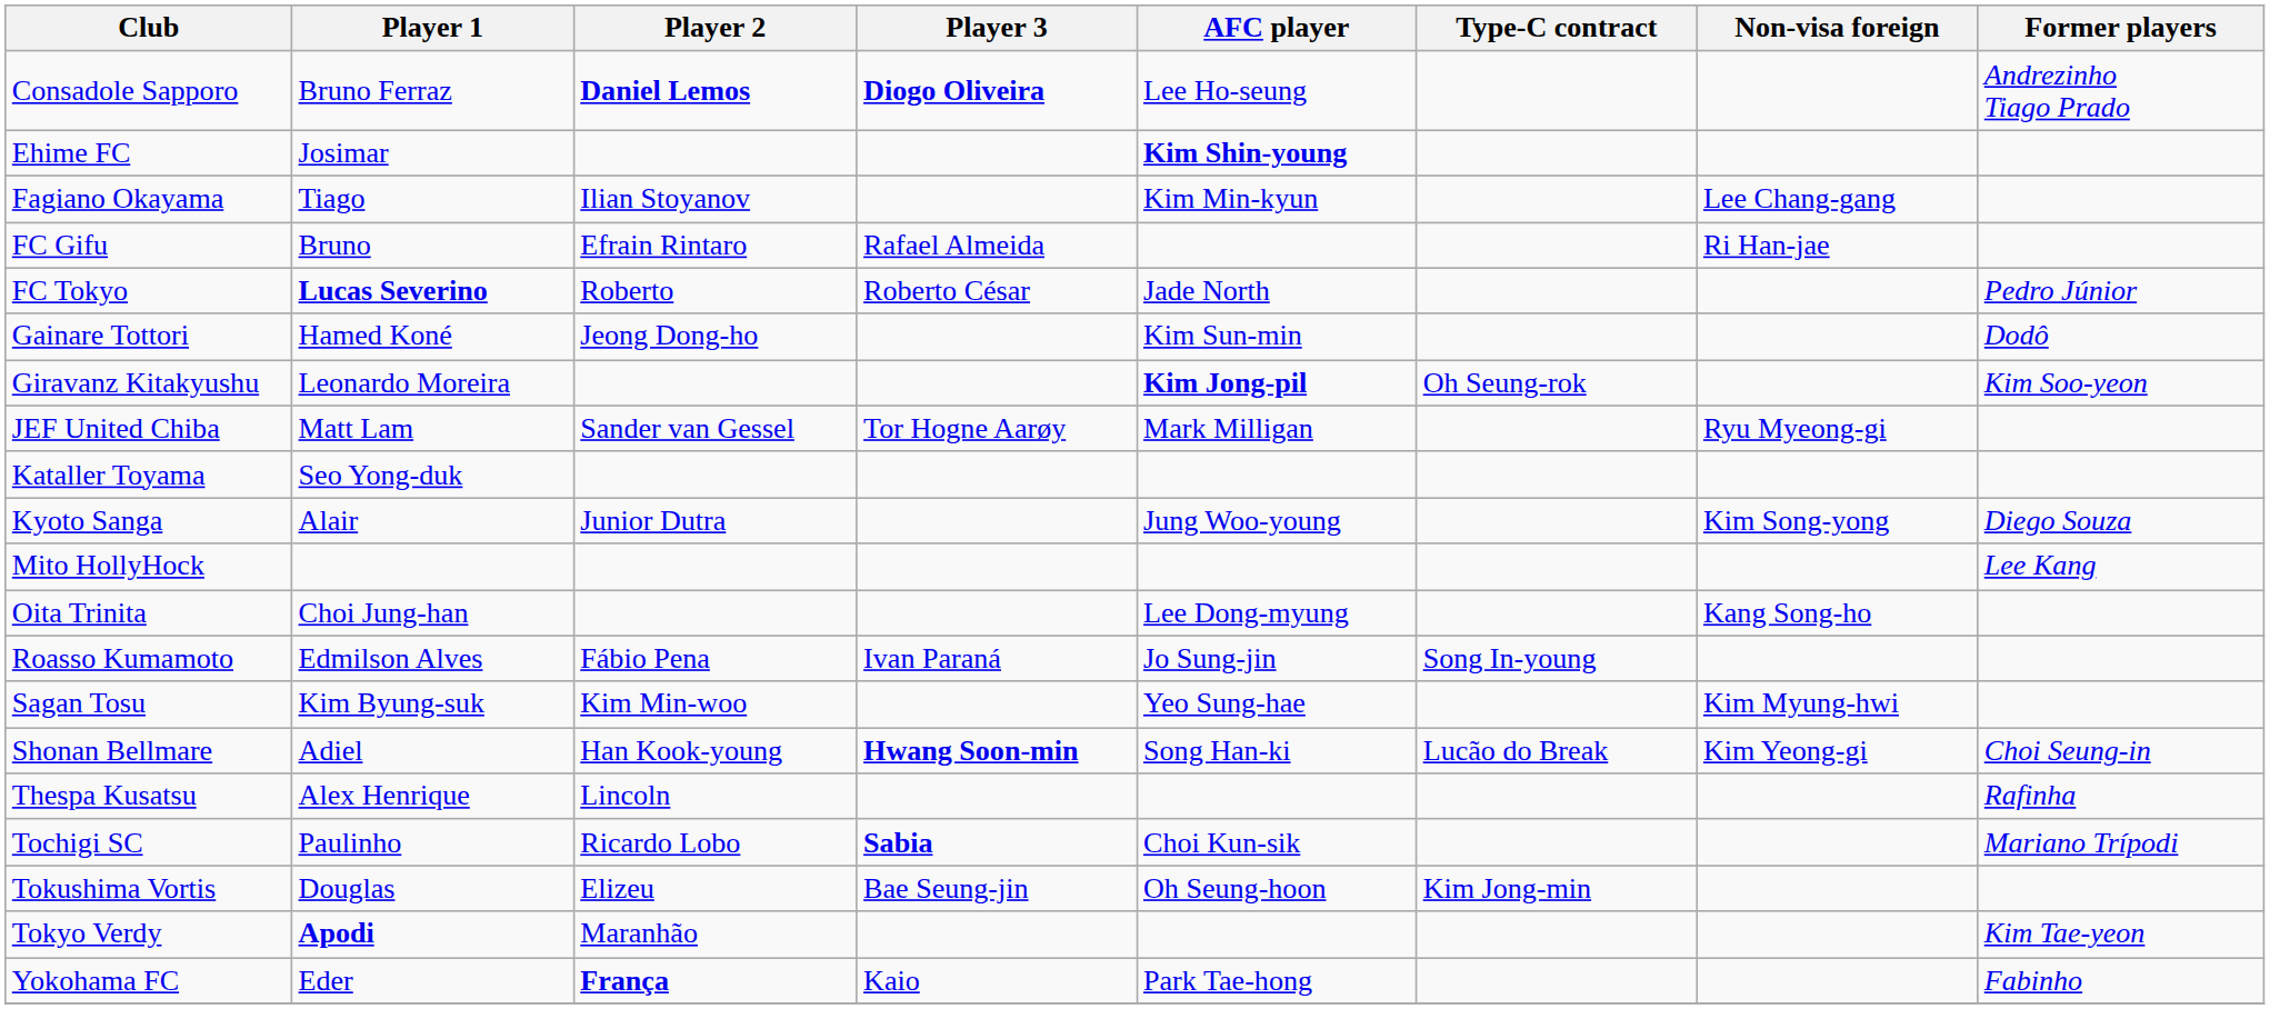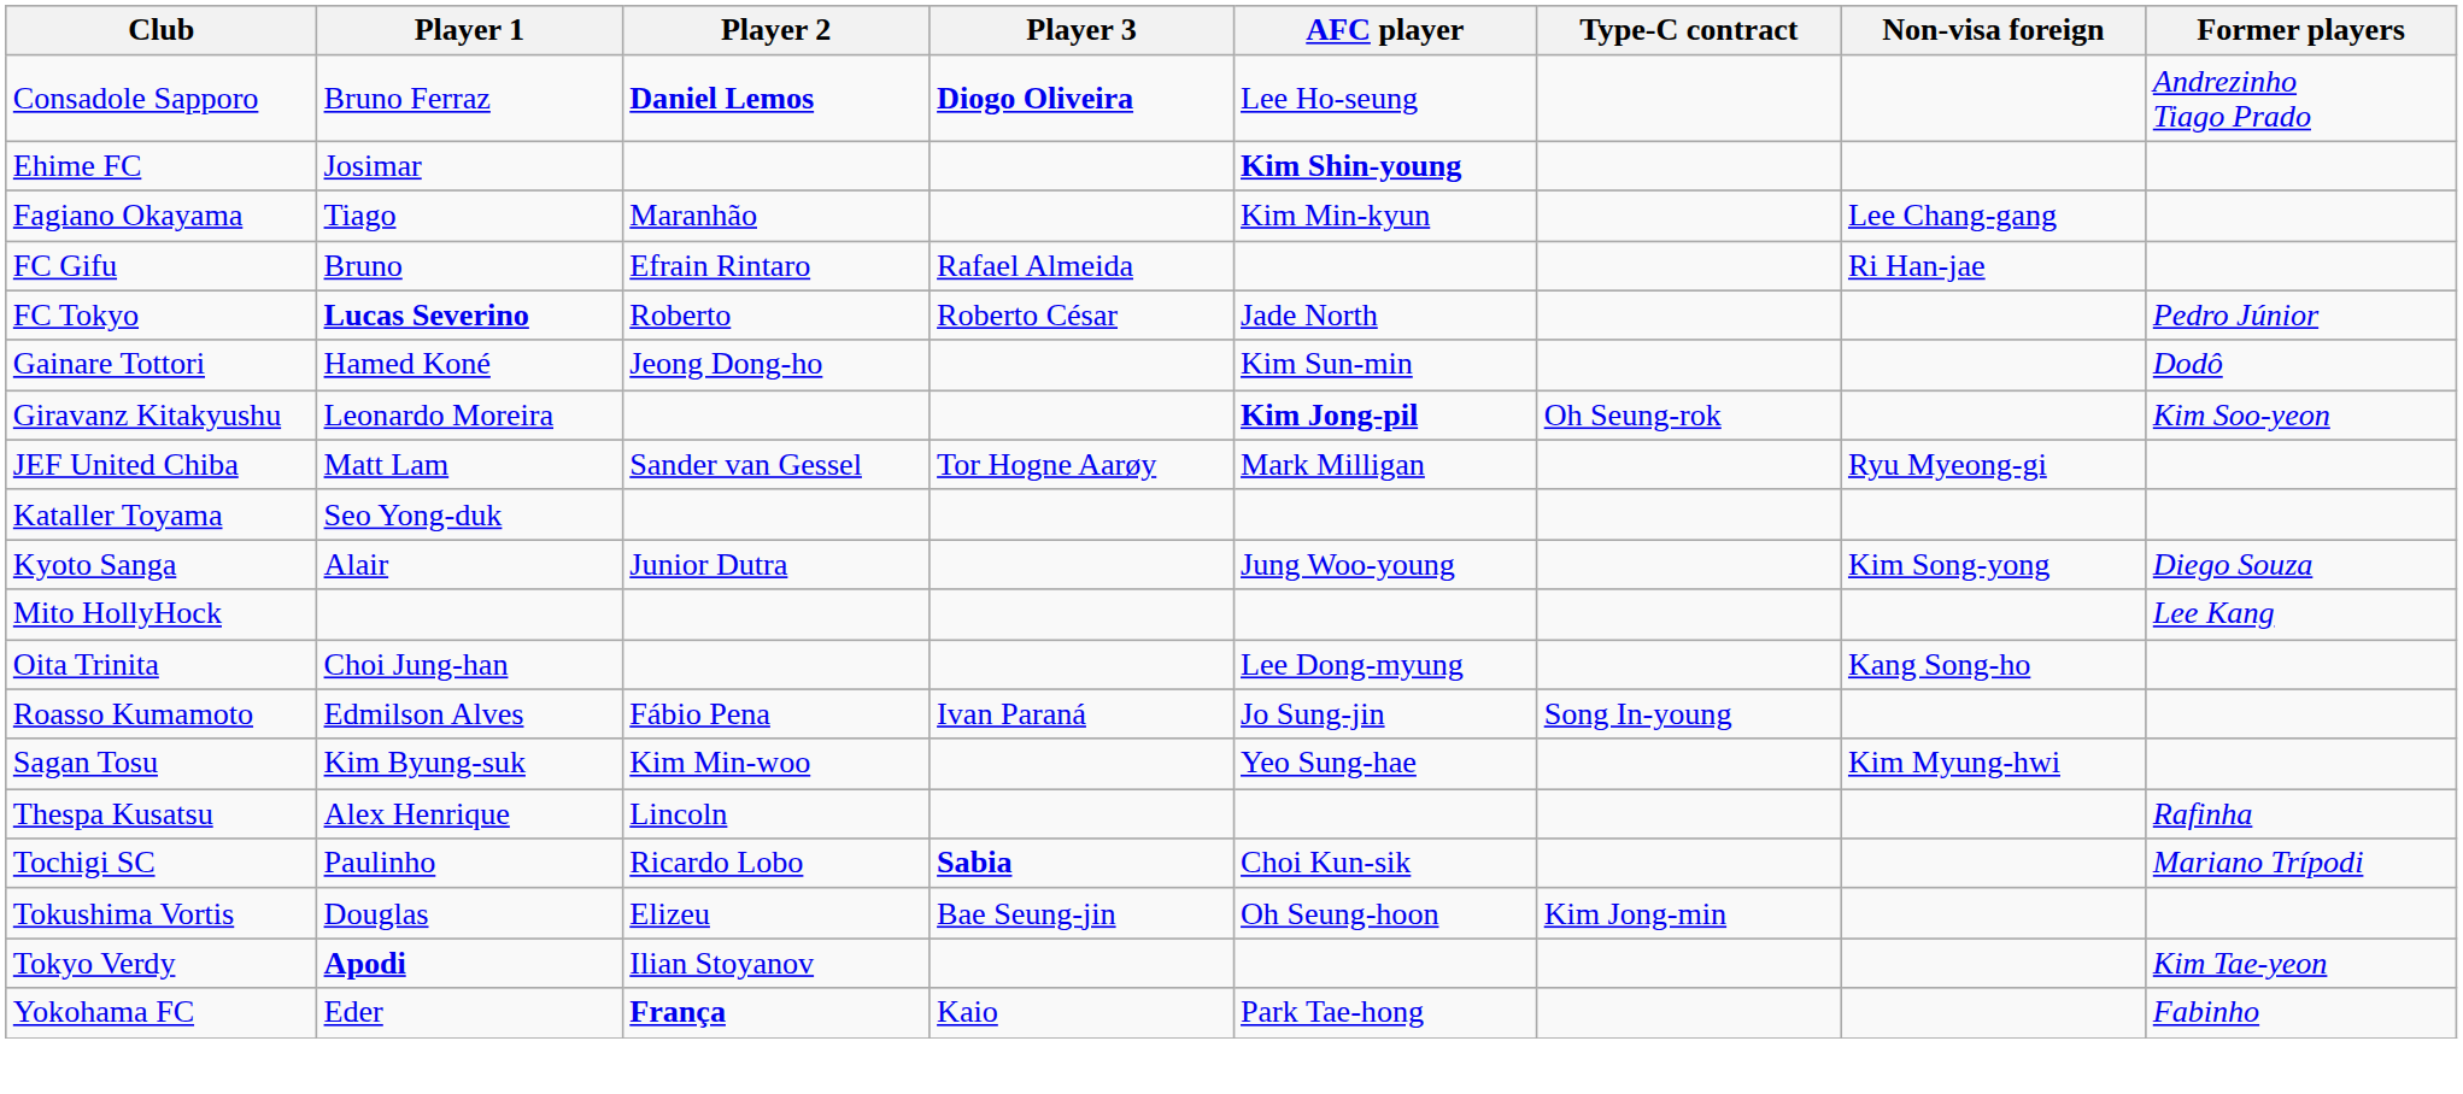 <table class="wikitable">
 <tr>
 <th width="170">Club</th>
 <th width="170">Player 1</th>
 <th width="170">Player 2</th>
 <th width="170">Player 3</th>
 <th width="170"><a href='#'>AFC</a> player</th>
 <th width="170">Type-C contract</th>
 <th width="170">Non-visa foreign</th>
 <th width="170">Former players</th>
 </tr>
 <tr>
 <td><a href='#'>Consadole Sapporo</a></td>
 <td> <a href='#'>Bruno Ferraz</a></td>
 <td> <strong><a href='#'>Daniel Lemos</a></strong></td>
 <td> <strong><a href='#'>Diogo Oliveira</a></strong></td>
 <td> <a href='#'>Lee Ho-seung</a></td>
 <td></td>
 <td></td>
 <td> <em><a href='#'>Andrezinho</a></em> <br>  <em><a href='#'>Tiago Prado</a></em></td>
 </tr>
 <tr>
 <td><a href='#'>Ehime FC</a></td>
 <td> <a href='#'>Josimar</a></td>
 <td></td>
 <td></td>
 <td> <strong><a href='#'>Kim Shin-young</a></strong></td>
 <td></td>
 <td></td>
 <td></td>
 </tr>
 <tr>
 <td><a href='#'>Fagiano Okayama</a></td>
 <td> <a href='#'>Tiago</a></td>
-<td> <a href='#'>Ilian Stoyanov</a></td>
+<td> <a href='#'>Maranhão</a></td>
 <td></td>
 <td> <a href='#'>Kim Min-kyun</a></td>
 <td></td>
 <td> <a href='#'>Lee Chang-gang</a></td>
 <td></td>
 </tr>
 <tr>
 <td><a href='#'>FC Gifu</a></td>
 <td> <a href='#'>Bruno</a></td>
 <td> <a href='#'>Efrain Rintaro</a></td>
 <td> <a href='#'>Rafael Almeida</a></td>
 <td></td>
 <td></td>
 <td> <a href='#'>Ri Han-jae</a></td>
 <td></td>
 </tr>
 <tr>
 <td><a href='#'>FC Tokyo</a></td>
 <td> <strong><a href='#'>Lucas Severino</a></strong></td>
 <td> <a href='#'>Roberto</a></td>
 <td> <a href='#'>Roberto César</a></td>
 <td> <a href='#'>Jade North</a></td>
 <td></td>
 <td></td>
 <td> <em><a href='#'>Pedro Júnior</a></em></td>
 </tr>
 <tr>
 <td><a href='#'>Gainare Tottori</a></td>
 <td> <a href='#'>Hamed Koné</a></td>
 <td> <a href='#'>Jeong Dong-ho</a></td>
 <td></td>
 <td> <a href='#'>Kim Sun-min</a></td>
 <td></td>
 <td></td>
 <td> <em><a href='#'>Dodô</a></em></td>
 </tr>
 <tr>
 <td><a href='#'>Giravanz Kitakyushu</a></td>
 <td> <a href='#'>Leonardo Moreira</a></td>
 <td></td>
 <td></td>
 <td> <strong><a href='#'>Kim Jong-pil</a></strong></td>
 <td> <a href='#'>Oh Seung-rok</a></td>
 <td></td>
 <td> <em><a href='#'>Kim Soo-yeon</a></em></td>
 </tr>
 <tr>
 <td><a href='#'>JEF United Chiba</a></td>
 <td> <a href='#'>Matt Lam</a></td>
 <td> <a href='#'>Sander van Gessel</a></td>
 <td> <a href='#'>Tor Hogne Aarøy</a></td>
 <td> <a href='#'>Mark Milligan</a></td>
 <td></td>
 <td> <a href='#'>Ryu Myeong-gi</a></td>
 <td></td>
 </tr>
 <tr>
 <td><a href='#'>Kataller Toyama</a></td>
 <td> <a href='#'>Seo Yong-duk</a></td>
 <td></td>
 <td></td>
 <td></td>
 <td></td>
 <td></td>
 <td></td>
 </tr>
 <tr>
 <td><a href='#'>Kyoto Sanga</a></td>
 <td> <a href='#'>Alair</a></td>
 <td> <a href='#'>Junior Dutra</a></td>
 <td></td>
 <td> <a href='#'>Jung Woo-young</a></td>
 <td></td>
 <td> <a href='#'>Kim Song-yong</a></td>
 <td> <em><a href='#'>Diego Souza</a></em></td>
 </tr>
 <tr>
 <td><a href='#'>Mito HollyHock</a></td>
 <td></td>
 <td></td>
 <td></td>
 <td></td>
 <td></td>
 <td></td>
 <td> <em><a href='#'>Lee Kang</a></em></td>
 </tr>
 <tr>
 <td><a href='#'>Oita Trinita</a></td>
 <td> <a href='#'>Choi Jung-han</a></td>
 <td></td>
 <td></td>
 <td> <a href='#'>Lee Dong-myung</a></td>
 <td></td>
 <td> <a href='#'>Kang Song-ho</a></td>
 <td></td>
 </tr>
 <tr>
 <td><a href='#'>Roasso Kumamoto</a></td>
 <td> <a href='#'>Edmilson Alves</a></td>
 <td> <a href='#'>Fábio Pena</a></td>
 <td> <a href='#'>Ivan Paraná</a></td>
 <td> <a href='#'>Jo Sung-jin</a></td>
 <td> <a href='#'>Song In-young</a></td>
 <td></td>
 <td></td>
 </tr>
 <tr>
 <td><a href='#'>Sagan Tosu</a></td>
 <td> <a href='#'>Kim Byung-suk</a></td>
 <td> <a href='#'>Kim Min-woo</a></td>
 <td></td>
 <td> <a href='#'>Yeo Sung-hae</a></td>
 <td></td>
 <td> <a href='#'>Kim Myung-hwi</a></td>
 <td></td>
 </tr>
 <tr>
-<td><a href='#'>Shonan Bellmare</a></td>
-<td> <a href='#'>Adiel</a></td>
-<td> <a href='#'>Han Kook-young</a></td>
-<td> <strong><a href='#'>Hwang Soon-min</a></strong></td>
-<td> <a href='#'>Song Han-ki</a></td>
-<td> <a href='#'>Lucão do Break</a></td>
-<td> <a href='#'>Kim Yeong-gi</a></td>
-<td> <em><a href='#'>Choi Seung-in</a></em></td>
-</tr>
-<tr>
 <td><a href='#'>Thespa Kusatsu</a></td>
 <td> <a href='#'>Alex Henrique</a></td>
 <td> <a href='#'>Lincoln</a></td>
 <td></td>
 <td></td>
 <td></td>
 <td></td>
 <td> <em><a href='#'>Rafinha</a></em></td>
 </tr>
 <tr>
 <td><a href='#'>Tochigi SC</a></td>
 <td> <a href='#'>Paulinho</a></td>
 <td> <a href='#'>Ricardo Lobo</a></td>
 <td> <strong><a href='#'>Sabia</a></strong></td>
 <td> <a href='#'>Choi Kun-sik</a></td>
 <td></td>
 <td></td>
 <td> <em><a href='#'>Mariano Trípodi</a></em></td>
 </tr>
 <tr>
 <td><a href='#'>Tokushima Vortis</a></td>
 <td> <a href='#'>Douglas</a></td>
 <td> <a href='#'>Elizeu</a></td>
 <td> <a href='#'>Bae Seung-jin</a></td>
 <td> <a href='#'>Oh Seung-hoon</a></td>
 <td> <a href='#'>Kim Jong-min</a></td>
 <td></td>
 <td></td>
 </tr>
 <tr>
 <td><a href='#'>Tokyo Verdy</a></td>
 <td> <strong><a href='#'>Apodi</a></strong></td>
-<td> <a href='#'>Maranhão</a></td>
+<td> <a href='#'>Ilian Stoyanov</a></td>
 <td></td>
 <td></td>
 <td></td>
 <td></td>
 <td> <em><a href='#'>Kim Tae-yeon</a></em></td>
 </tr>
 <tr>
 <td><a href='#'>Yokohama FC</a></td>
 <td> <a href='#'>Eder</a></td>
 <td> <strong><a href='#'>França</a></strong></td>
 <td> <a href='#'>Kaio</a></td>
 <td> <a href='#'>Park Tae-hong</a></td>
 <td></td>
 <td></td>
 <td> <em><a href='#'>Fabinho</a></em></td>
 </tr>
 <tr>
 </tr>
 </table>
